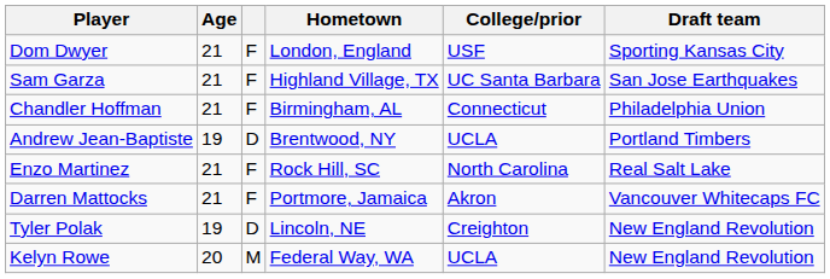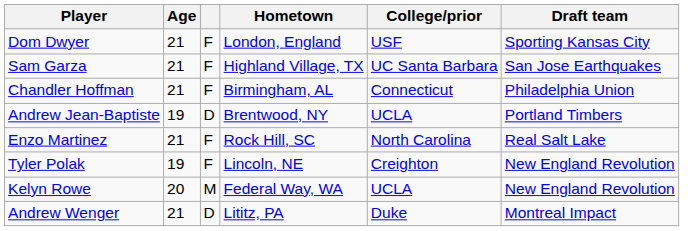 <table class="wikitable">
 <tr>
 <th>Player</th>
 <th>Age</th>
 <th></th>
 <th>Hometown</th>
 <th>College/prior</th>
 <th>Draft team</th>
 </tr>
 <tr>
 <td> <a href='#'>Dom Dwyer</a></td>
 <td>21</td>
 <td>F</td>
 <td><a href='#'>London, England</a></td>
 <td><a href='#'>USF</a></td>
 <td><a href='#'>Sporting Kansas City</a></td>
 </tr>
 <tr>
 <td> <a href='#'>Sam Garza</a></td>
 <td>21</td>
 <td>F</td>
 <td><a href='#'>Highland Village, TX</a></td>
 <td><a href='#'>UC Santa Barbara</a></td>
 <td><a href='#'>San Jose Earthquakes</a></td>
 </tr>
 <tr>
 <td> <a href='#'>Chandler Hoffman</a></td>
 <td>21</td>
 <td>F</td>
 <td><a href='#'>Birmingham, AL</a></td>
 <td><a href='#'>Connecticut</a></td>
 <td><a href='#'>Philadelphia Union</a></td>
 </tr>
 <tr>
 <td> <a href='#'>Andrew Jean-Baptiste</a></td>
 <td>19</td>
 <td>D</td>
 <td><a href='#'>Brentwood, NY</a></td>
 <td><a href='#'>UCLA</a></td>
 <td><a href='#'>Portland Timbers</a></td>
 </tr>
 <tr>
 <td> <a href='#'>Enzo Martinez</a></td>
 <td>21</td>
 <td>F</td>
 <td><a href='#'>Rock Hill, SC</a></td>
 <td><a href='#'>North Carolina</a></td>
 <td><a href='#'>Real Salt Lake</a></td>
 </tr>
 <tr>
-<td> <a href='#'>Darren Mattocks</a></td>
-<td>21</td>
-<td>F</td>
-<td><a href='#'>Portmore, Jamaica</a></td>
-<td><a href='#'>Akron</a></td>
-<td><a href='#'>Vancouver Whitecaps FC</a></td>
-</tr>
-<tr>
 <td> <a href='#'>Tyler Polak</a></td>
 <td>19</td>
-<td>D</td>
+<td>F</td>
 <td><a href='#'>Lincoln, NE</a></td>
 <td><a href='#'>Creighton</a></td>
 <td><a href='#'>New England Revolution</a></td>
 </tr>
 <tr>
 <td> <a href='#'>Kelyn Rowe</a></td>
 <td>20</td>
 <td>M</td>
 <td><a href='#'>Federal Way, WA</a></td>
 <td><a href='#'>UCLA</a></td>
 <td><a href='#'>New England Revolution</a></td>
 </tr>
+<tr>
+<td> <a href='#'>Andrew Wenger</a></td>
+<td>21</td>
+<td>D</td>
+<td><a href='#'>Lititz, PA</a></td>
+<td><a href='#'>Duke</a></td>
+<td><a href='#'>Montreal Impact</a></td>
+</tr>
 </table>
